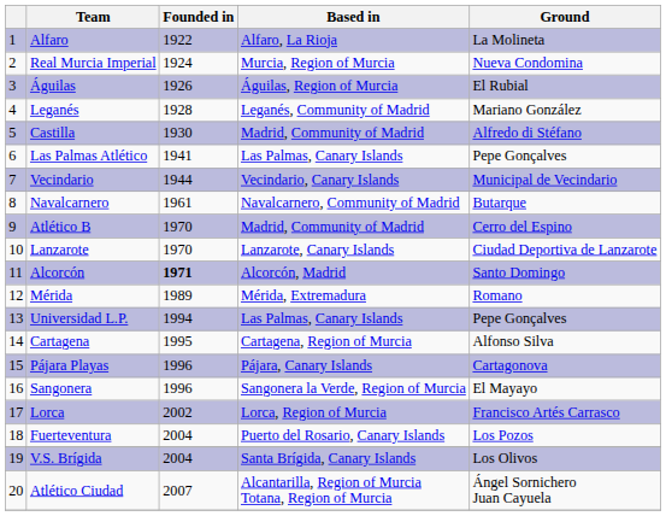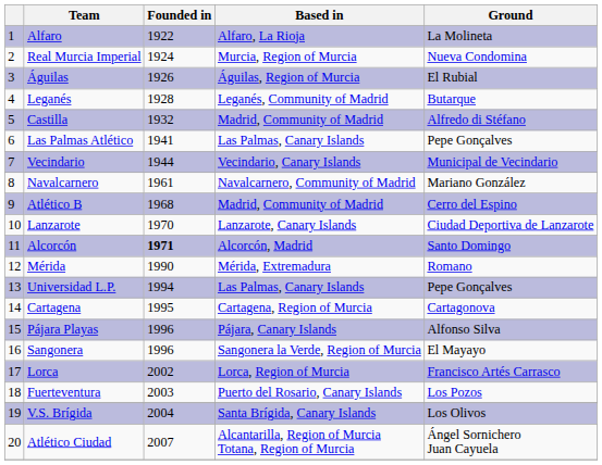 <table class="wikitable">
 <tr>
 <th></th>
 <th>Team</th>
 <th>Founded in</th>
 <th>Based in</th>
 <th>Ground</th>
 </tr>
 <tr style="background:#BBBBDD;">
 <td>1</td>
 <td><a href='#'>Alfaro</a></td>
 <td>1922</td>
 <td><a href='#'>Alfaro</a>, <a href='#'>La Rioja</a></td>
 <td>La Molineta</td>
 </tr>
 <tr>
 <td>2</td>
 <td><a href='#'>Real Murcia Imperial</a></td>
 <td>1924</td>
 <td><a href='#'>Murcia</a>, <a href='#'>Region of Murcia</a></td>
 <td><a href='#'>Nueva Condomina</a></td>
 </tr>
 <tr style="background:#BBBBDD;">
 <td>3</td>
 <td><a href='#'>Águilas</a></td>
 <td>1926</td>
 <td><a href='#'>Águilas</a>, <a href='#'>Region of Murcia</a></td>
 <td>El Rubial</td>
 </tr>
 <tr>
 <td>4</td>
 <td><a href='#'>Leganés</a></td>
 <td>1928</td>
 <td><a href='#'>Leganés</a>, <a href='#'>Community of Madrid</a></td>
-<td>Mariano González</td>
+<td><a href='#'>Butarque</a></td>
 </tr>
 <tr style="background:#BBBBDD;">
 <td>5</td>
 <td><a href='#'>Castilla</a></td>
-<td>1930</td>
+<td>1932</td>
 <td><a href='#'>Madrid</a>, <a href='#'>Community of Madrid</a></td>
 <td><a href='#'>Alfredo di Stéfano</a></td>
 </tr>
 <tr>
 <td>6</td>
 <td><a href='#'>Las Palmas Atlético</a></td>
 <td>1941</td>
 <td><a href='#'>Las Palmas</a>, <a href='#'>Canary Islands</a></td>
 <td>Pepe Gonçalves</td>
 </tr>
 <tr style="background:#BBBBDD;">
 <td>7</td>
 <td><a href='#'>Vecindario</a></td>
 <td>1944</td>
 <td><a href='#'>Vecindario</a>, <a href='#'>Canary Islands</a></td>
 <td><a href='#'>Municipal de Vecindario</a></td>
 </tr>
 <tr>
 <td>8</td>
 <td><a href='#'>Navalcarnero</a></td>
 <td>1961</td>
 <td><a href='#'>Navalcarnero</a>, <a href='#'>Community of Madrid</a></td>
-<td><a href='#'>Butarque</a></td>
+<td>Mariano González</td>
 </tr>
 <tr style="background:#BBBBDD;">
 <td>9</td>
 <td><a href='#'>Atlético B</a></td>
-<td>1970</td>
+<td>1968</td>
 <td><a href='#'>Madrid</a>, <a href='#'>Community of Madrid</a></td>
 <td><a href='#'>Cerro del Espino</a></td>
 </tr>
 <tr>
 <td>10</td>
 <td><a href='#'>Lanzarote</a></td>
 <td>1970</td>
 <td><a href='#'>Lanzarote</a>, <a href='#'>Canary Islands</a></td>
 <td><a href='#'>Ciudad Deportiva de Lanzarote</a></td>
 </tr>
 <tr style="background:#BBBBDD;">
 <td>11</td>
 <td><a href='#'>Alcorcón</a></td>
 <td><strong>1971</strong></td>
 <td><a href='#'>Alcorcón</a>, <a href='#'>Madrid</a></td>
 <td><a href='#'>Santo Domingo</a></td>
 </tr>
 <tr>
 <td>12</td>
 <td><a href='#'>Mérida</a></td>
-<td>1989</td>
+<td>1990</td>
 <td><a href='#'>Mérida</a>, <a href='#'>Extremadura</a></td>
 <td><a href='#'>Romano</a></td>
 </tr>
 <tr style="background:#BBBBDD;">
 <td>13</td>
 <td><a href='#'>Universidad L.P.</a></td>
 <td>1994</td>
 <td><a href='#'>Las Palmas</a>, <a href='#'>Canary Islands</a></td>
 <td>Pepe Gonçalves</td>
 </tr>
 <tr>
 <td>14</td>
 <td><a href='#'>Cartagena</a></td>
 <td>1995</td>
 <td><a href='#'>Cartagena</a>, <a href='#'>Region of Murcia</a></td>
-<td>Alfonso Silva</td>
+<td><a href='#'>Cartagonova</a></td>
 </tr>
 <tr style="background:#BBBBDD;">
 <td>15</td>
 <td><a href='#'>Pájara Playas</a></td>
 <td>1996</td>
 <td><a href='#'>Pájara</a>, <a href='#'>Canary Islands</a></td>
-<td><a href='#'>Cartagonova</a></td>
+<td>Alfonso Silva</td>
 </tr>
 <tr>
 <td>16</td>
 <td><a href='#'>Sangonera</a></td>
 <td>1996</td>
 <td><a href='#'>Sangonera la Verde</a>, <a href='#'>Region of Murcia</a></td>
 <td>El Mayayo</td>
 </tr>
 <tr style="background:#BBBBDD;">
 <td>17</td>
 <td><a href='#'>Lorca</a></td>
 <td>2002</td>
 <td><a href='#'>Lorca</a>, <a href='#'>Region of Murcia</a></td>
 <td><a href='#'>Francisco Artés Carrasco</a></td>
 </tr>
 <tr>
 <td>18</td>
 <td><a href='#'>Fuerteventura</a></td>
-<td>2004</td>
+<td>2003</td>
 <td><a href='#'>Puerto del Rosario</a>, <a href='#'>Canary Islands</a></td>
 <td><a href='#'>Los Pozos</a></td>
 </tr>
 <tr>
 </tr>
 <tr style="background:#BBBBDD;">
 <td>19</td>
 <td><a href='#'>V.S. Brígida</a></td>
 <td>2004</td>
 <td><a href='#'>Santa Brígida</a>, <a href='#'>Canary Islands</a></td>
 <td>Los Olivos</td>
 </tr>
 <tr>
 <td>20</td>
 <td><a href='#'>Atlético Ciudad</a></td>
 <td>2007</td>
 <td><a href='#'>Alcantarilla</a>, <a href='#'>Region of Murcia</a><br><a href='#'>Totana</a>, <a href='#'>Region of Murcia</a></td>
 <td>Ángel Sornichero<br>Juan Cayuela</td>
 </tr>
 <tr style="background:#BBBBDD;">
 </tr>
 </table>
